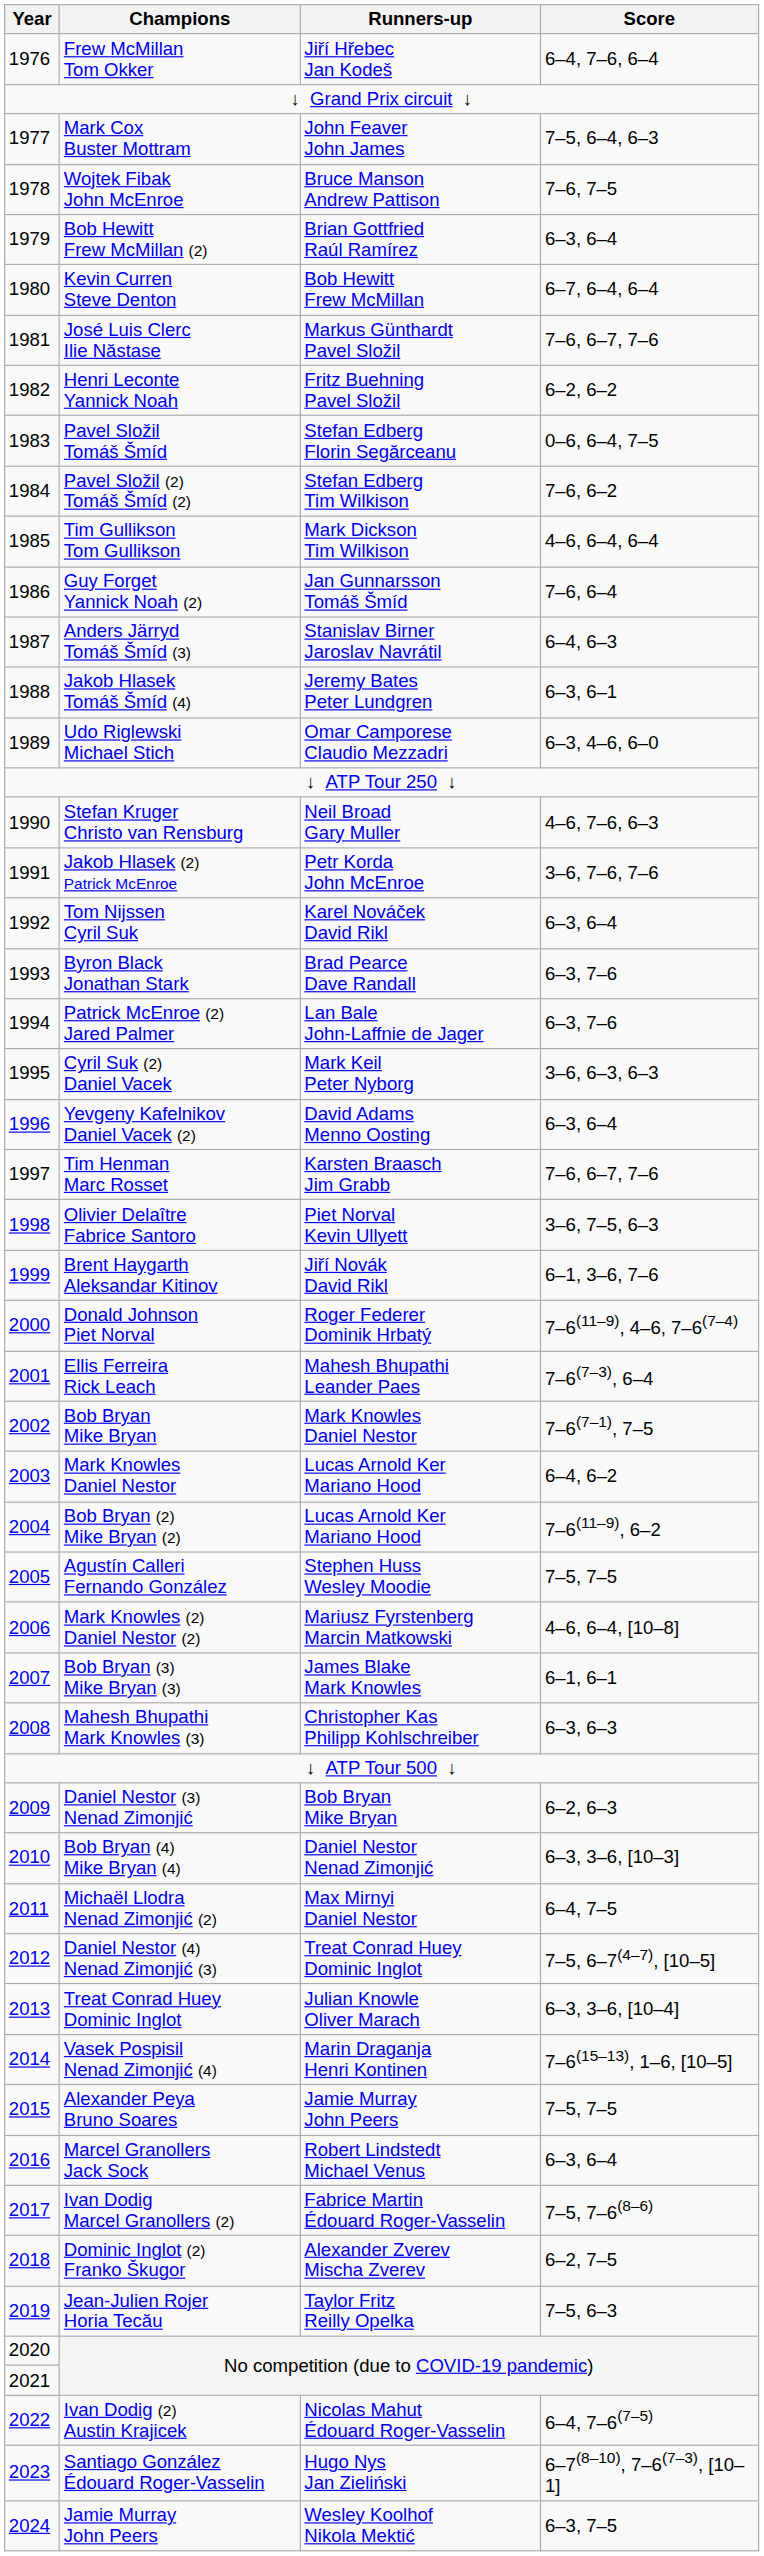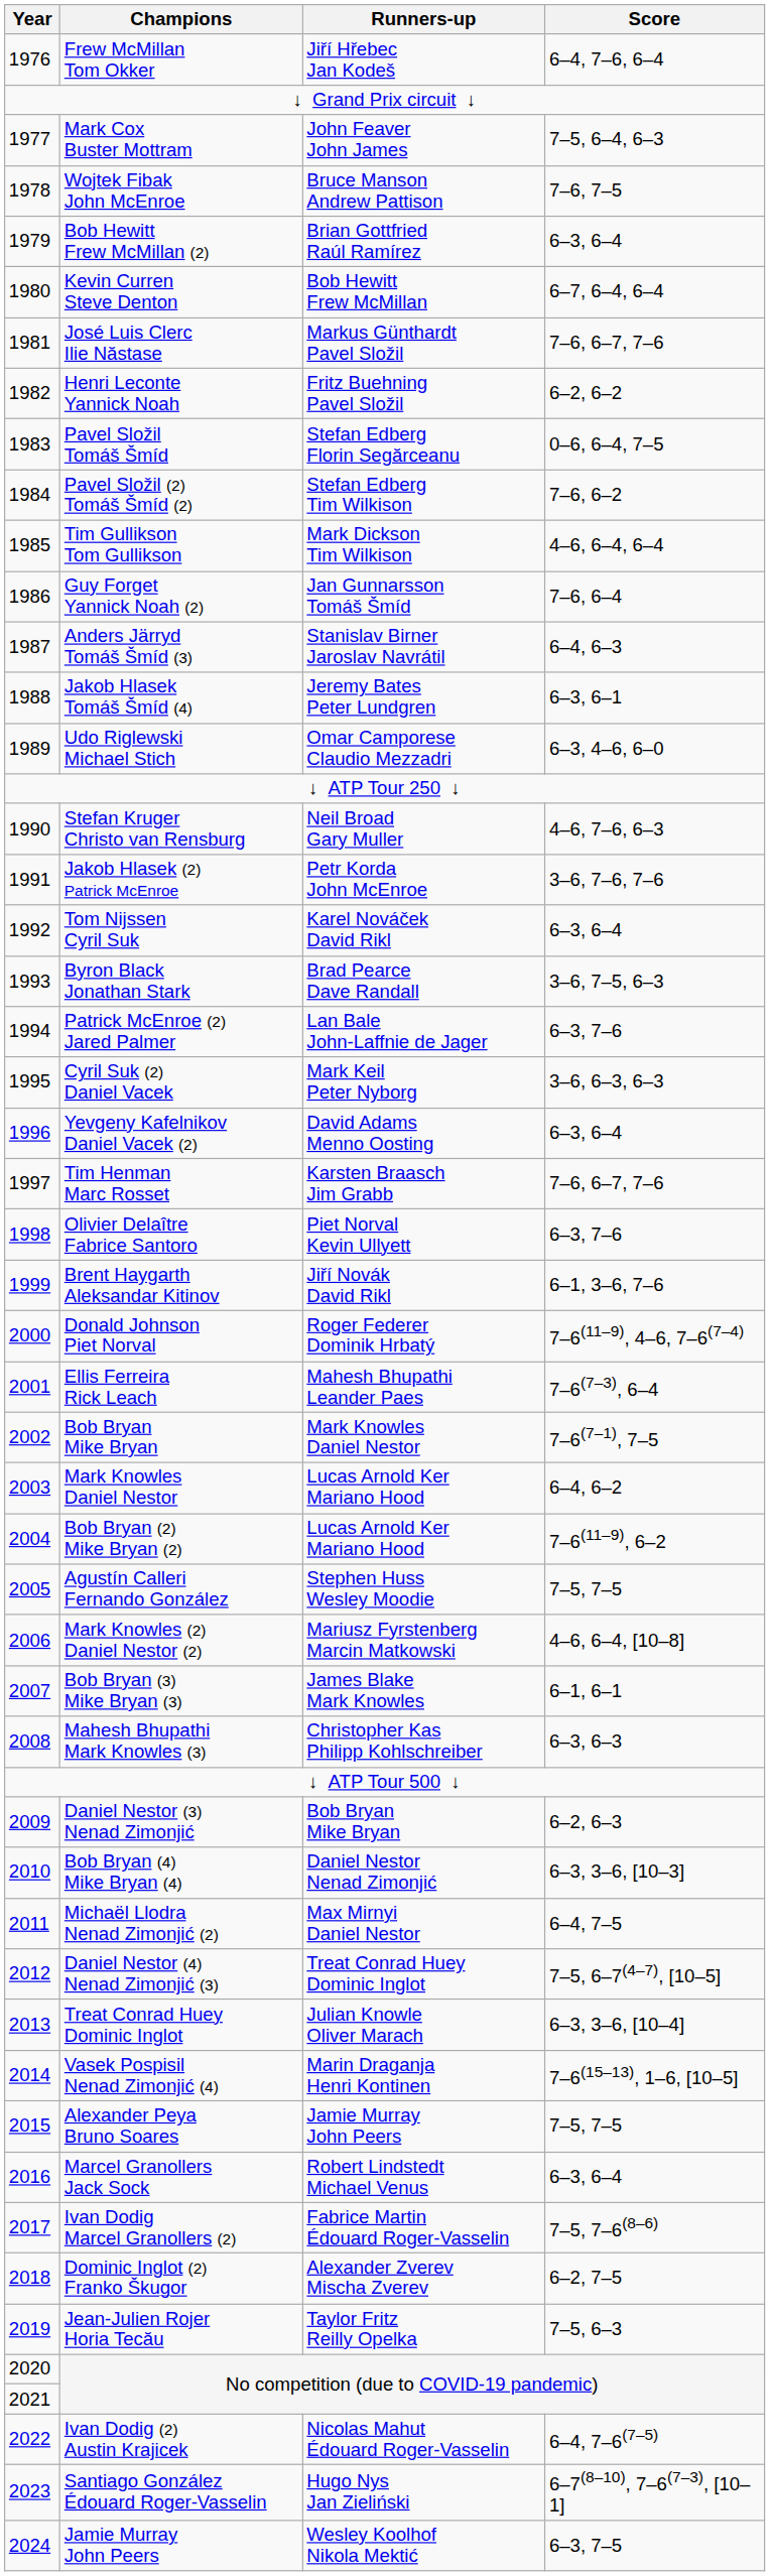 <table class="sortable wikitable">
 <tr>
 <th style="width:40px">Year</th>
 <th style="width:200px">Champions</th>
 <th style="width:200px">Runners-up</th>
 <th style="width:180px" class="unsortable">Score</th>
 </tr>
 <tr>
 <td>1976</td>
 <td> <a href='#'>Frew McMillan</a><br> <a href='#'>Tom Okker</a></td>
 <td> <a href='#'>Jiří Hřebec</a><br> <a href='#'>Jan Kodeš</a></td>
 <td>6–4, 7–6, 6–4</td>
 </tr>
 <tr>
 <td colspan=5 align=center>↓  <a href='#'>Grand Prix circuit</a>  ↓</td>
 </tr>
 <tr>
 <td>1977</td>
 <td> <a href='#'>Mark Cox</a><br> <a href='#'>Buster Mottram</a></td>
 <td> <a href='#'>John Feaver</a><br> <a href='#'>John James</a></td>
 <td>7–5, 6–4, 6–3</td>
 </tr>
 <tr>
 <td>1978</td>
 <td> <a href='#'>Wojtek Fibak</a><br> <a href='#'>John McEnroe</a></td>
 <td> <a href='#'>Bruce Manson</a><br> <a href='#'>Andrew Pattison</a></td>
 <td>7–6, 7–5</td>
 </tr>
 <tr>
 <td>1979</td>
 <td> <a href='#'>Bob Hewitt</a><br> <a href='#'>Frew McMillan</a> <small>(2)</small></td>
 <td> <a href='#'>Brian Gottfried</a><br> <a href='#'>Raúl Ramírez</a></td>
 <td>6–3, 6–4</td>
 </tr>
 <tr>
 <td>1980</td>
 <td> <a href='#'>Kevin Curren</a><br> <a href='#'>Steve Denton</a></td>
 <td> <a href='#'>Bob Hewitt</a><br> <a href='#'>Frew McMillan</a></td>
 <td>6–7, 6–4, 6–4</td>
 </tr>
 <tr>
 <td>1981</td>
 <td> <a href='#'>José Luis Clerc</a><br> <a href='#'>Ilie Năstase</a></td>
 <td> <a href='#'>Markus Günthardt</a><br> <a href='#'>Pavel Složil</a></td>
 <td>7–6, 6–7, 7–6</td>
 </tr>
 <tr>
 <td>1982</td>
 <td> <a href='#'>Henri Leconte</a><br> <a href='#'>Yannick Noah</a></td>
 <td> <a href='#'>Fritz Buehning</a><br> <a href='#'>Pavel Složil</a></td>
 <td>6–2, 6–2</td>
 </tr>
 <tr>
 <td>1983</td>
 <td> <a href='#'>Pavel Složil</a><br> <a href='#'>Tomáš Šmíd</a></td>
 <td> <a href='#'>Stefan Edberg</a><br> <a href='#'>Florin Segărceanu</a></td>
 <td>0–6, 6–4, 7–5</td>
 </tr>
 <tr>
 <td>1984</td>
 <td> <a href='#'>Pavel Složil</a> <small>(2)</small><br> <a href='#'>Tomáš Šmíd</a> <small>(2)</small></td>
 <td> <a href='#'>Stefan Edberg</a><br> <a href='#'>Tim Wilkison</a></td>
 <td>7–6, 6–2</td>
 </tr>
 <tr>
 <td>1985</td>
 <td> <a href='#'>Tim Gullikson</a><br> <a href='#'>Tom Gullikson</a></td>
 <td> <a href='#'>Mark Dickson</a><br> <a href='#'>Tim Wilkison</a></td>
 <td>4–6, 6–4, 6–4</td>
 </tr>
 <tr>
 <td>1986</td>
 <td> <a href='#'>Guy Forget</a><br> <a href='#'>Yannick Noah</a> <small>(2)</small></td>
 <td> <a href='#'>Jan Gunnarsson</a><br> <a href='#'>Tomáš Šmíd</a></td>
 <td>7–6, 6–4</td>
 </tr>
 <tr>
 <td>1987</td>
 <td> <a href='#'>Anders Järryd</a><br> <a href='#'>Tomáš Šmíd</a> <small>(3)</small></td>
 <td> <a href='#'>Stanislav Birner</a><br> <a href='#'>Jaroslav Navrátil</a></td>
 <td>6–4, 6–3</td>
 </tr>
 <tr>
 <td>1988</td>
 <td> <a href='#'>Jakob Hlasek</a><br> <a href='#'>Tomáš Šmíd</a> <small>(4)</small></td>
 <td> <a href='#'>Jeremy Bates</a><br> <a href='#'>Peter Lundgren</a></td>
 <td>6–3, 6–1</td>
 </tr>
 <tr>
 <td>1989</td>
 <td> <a href='#'>Udo Riglewski</a><br> <a href='#'>Michael Stich</a></td>
 <td> <a href='#'>Omar Camporese</a><br> <a href='#'>Claudio Mezzadri</a></td>
 <td>6–3, 4–6, 6–0</td>
 </tr>
 <tr>
 <td colspan=5 align=center>↓  <a href='#'>ATP Tour 250</a>  ↓</td>
 </tr>
 <tr>
 <td>1990</td>
 <td> <a href='#'>Stefan Kruger</a><br> <a href='#'>Christo van Rensburg</a></td>
 <td> <a href='#'>Neil Broad</a><br> <a href='#'>Gary Muller</a></td>
 <td>4–6, 7–6, 6–3</td>
 </tr>
 <tr>
 <td>1991</td>
 <td> <a href='#'>Jakob Hlasek</a> <small>(2)<br> <a href='#'>Patrick McEnroe</a></small></td>
 <td> <a href='#'>Petr Korda</a><br> <a href='#'>John McEnroe</a></td>
 <td>3–6, 7–6, 7–6</td>
 </tr>
 <tr>
 <td>1992</td>
 <td> <a href='#'>Tom Nijssen</a><br> <a href='#'>Cyril Suk</a></td>
 <td> <a href='#'>Karel Nováček</a><br> <a href='#'>David Rikl</a></td>
 <td>6–3, 6–4</td>
 </tr>
 <tr>
 <td>1993</td>
 <td> <a href='#'>Byron Black</a><br> <a href='#'>Jonathan Stark</a></td>
 <td> <a href='#'>Brad Pearce</a><br> <a href='#'>Dave Randall</a></td>
-<td>6–3, 7–6</td>
+<td>3–6, 7–5, 6–3</td>
 </tr>
 <tr>
 <td>1994</td>
 <td> <a href='#'>Patrick McEnroe</a> <small>(2)</small><br> <a href='#'>Jared Palmer</a></td>
 <td> <a href='#'>Lan Bale</a><br> <a href='#'>John-Laffnie de Jager</a></td>
 <td>6–3, 7–6</td>
 </tr>
 <tr>
 <td>1995</td>
 <td> <a href='#'>Cyril Suk</a> <small>(2)</small><br> <a href='#'>Daniel Vacek</a></td>
 <td> <a href='#'>Mark Keil</a><br> <a href='#'>Peter Nyborg</a></td>
 <td>3–6, 6–3, 6–3</td>
 </tr>
 <tr>
 <td><a href='#'>1996</a></td>
 <td> <a href='#'>Yevgeny Kafelnikov</a><br> <a href='#'>Daniel Vacek</a> <small>(2)</small></td>
 <td> <a href='#'>David Adams</a><br> <a href='#'>Menno Oosting</a></td>
 <td>6–3, 6–4</td>
 </tr>
 <tr>
 <td>1997</td>
 <td> <a href='#'>Tim Henman</a><br> <a href='#'>Marc Rosset</a></td>
 <td> <a href='#'>Karsten Braasch</a><br> <a href='#'>Jim Grabb</a></td>
 <td>7–6, 6–7, 7–6</td>
 </tr>
 <tr>
 <td><a href='#'>1998</a></td>
 <td> <a href='#'>Olivier Delaître</a><br> <a href='#'>Fabrice Santoro</a></td>
 <td> <a href='#'>Piet Norval</a><br> <a href='#'>Kevin Ullyett</a></td>
-<td>3–6, 7–5, 6–3</td>
+<td>6–3, 7–6</td>
 </tr>
 <tr>
 <td><a href='#'>1999</a></td>
 <td> <a href='#'>Brent Haygarth</a><br> <a href='#'>Aleksandar Kitinov</a></td>
 <td> <a href='#'>Jiří Novák</a><br> <a href='#'>David Rikl</a></td>
 <td>6–1, 3–6, 7–6</td>
 </tr>
 <tr>
 <td><a href='#'>2000</a></td>
 <td> <a href='#'>Donald Johnson</a><br> <a href='#'>Piet Norval</a></td>
 <td> <a href='#'>Roger Federer</a><br> <a href='#'>Dominik Hrbatý</a></td>
 <td>7–6<sup>(11–9)</sup>, 4–6, 7–6<sup>(7–4)</sup></td>
 </tr>
 <tr>
 <td><a href='#'>2001</a></td>
 <td> <a href='#'>Ellis Ferreira</a><br> <a href='#'>Rick Leach</a></td>
 <td> <a href='#'>Mahesh Bhupathi</a><br> <a href='#'>Leander Paes</a></td>
 <td>7–6<sup>(7–3)</sup>, 6–4</td>
 </tr>
 <tr>
 <td><a href='#'>2002</a></td>
 <td> <a href='#'>Bob Bryan</a> <br> <a href='#'>Mike Bryan</a></td>
 <td> <a href='#'>Mark Knowles</a><br> <a href='#'>Daniel Nestor</a></td>
 <td>7–6<sup>(7–1)</sup>, 7–5</td>
 </tr>
 <tr>
 <td><a href='#'>2003</a></td>
 <td> <a href='#'>Mark Knowles</a><br> <a href='#'>Daniel Nestor</a></td>
 <td> <a href='#'>Lucas Arnold Ker</a><br> <a href='#'>Mariano Hood</a></td>
 <td>6–4, 6–2</td>
 </tr>
 <tr>
 <td><a href='#'>2004</a></td>
 <td> <a href='#'>Bob Bryan</a> <small>(2)</small><br> <a href='#'>Mike Bryan</a> <small>(2)</small></td>
 <td> <a href='#'>Lucas Arnold Ker</a><br> <a href='#'>Mariano Hood</a></td>
 <td>7–6<sup>(11–9)</sup>, 6–2</td>
 </tr>
 <tr>
 <td><a href='#'>2005</a></td>
 <td> <a href='#'>Agustín Calleri</a><br> <a href='#'>Fernando González</a></td>
 <td> <a href='#'>Stephen Huss</a><br> <a href='#'>Wesley Moodie</a></td>
 <td>7–5, 7–5</td>
 </tr>
 <tr>
 <td><a href='#'>2006</a></td>
 <td> <a href='#'>Mark Knowles</a> <small>(2)</small><br> <a href='#'>Daniel Nestor</a> <small>(2)</small></td>
 <td> <a href='#'>Mariusz Fyrstenberg</a><br> <a href='#'>Marcin Matkowski</a></td>
 <td>4–6, 6–4, [10–8]</td>
 </tr>
 <tr>
 <td><a href='#'>2007</a></td>
 <td> <a href='#'>Bob Bryan</a> <small>(3)</small> <br> <a href='#'>Mike Bryan</a> <small>(3)</small></td>
 <td> <a href='#'>James Blake</a><br> <a href='#'>Mark Knowles</a></td>
 <td>6–1, 6–1</td>
 </tr>
 <tr>
 <td><a href='#'>2008</a></td>
 <td> <a href='#'>Mahesh Bhupathi</a><br> <a href='#'>Mark Knowles</a> <small>(3)</small></td>
 <td> <a href='#'>Christopher Kas</a><br> <a href='#'>Philipp Kohlschreiber</a></td>
 <td>6–3, 6–3</td>
 </tr>
 <tr>
 <td colspan=5 align=center>↓  <a href='#'>ATP Tour 500</a>  ↓</td>
 </tr>
 <tr>
 <td><a href='#'>2009</a></td>
 <td> <a href='#'>Daniel Nestor</a> <small>(3)</small><br> <a href='#'>Nenad Zimonjić</a></td>
 <td> <a href='#'>Bob Bryan</a><br> <a href='#'>Mike Bryan</a></td>
 <td>6–2, 6–3</td>
 </tr>
 <tr>
 <td><a href='#'>2010</a></td>
 <td> <a href='#'>Bob Bryan</a> <small>(4)</small><br> <a href='#'>Mike Bryan</a> <small>(4)</small></td>
 <td> <a href='#'>Daniel Nestor</a><br> <a href='#'>Nenad Zimonjić</a></td>
 <td>6–3, 3–6, [10–3]</td>
 </tr>
 <tr>
 <td><a href='#'>2011</a></td>
 <td> <a href='#'>Michaël Llodra</a><br> <a href='#'>Nenad Zimonjić</a> <small>(2)</small></td>
 <td> <a href='#'>Max Mirnyi</a><br> <a href='#'>Daniel Nestor</a></td>
 <td>6–4, 7–5</td>
 </tr>
 <tr>
 <td><a href='#'>2012</a></td>
 <td> <a href='#'>Daniel Nestor</a> <small>(4)</small><br> <a href='#'>Nenad Zimonjić</a> <small>(3)</small></td>
 <td> <a href='#'>Treat Conrad Huey</a><br> <a href='#'>Dominic Inglot</a></td>
 <td>7–5, 6–7<sup>(4–7)</sup>, [10–5]</td>
 </tr>
 <tr>
 <td><a href='#'>2013</a></td>
 <td> <a href='#'>Treat Conrad Huey</a><br> <a href='#'>Dominic Inglot</a></td>
 <td> <a href='#'>Julian Knowle</a><br> <a href='#'>Oliver Marach</a></td>
 <td>6–3, 3–6, [10–4]</td>
 </tr>
 <tr>
 <td><a href='#'>2014</a></td>
 <td> <a href='#'>Vasek Pospisil</a><br> <a href='#'>Nenad Zimonjić</a> <small>(4)</small></td>
 <td> <a href='#'>Marin Draganja</a><br> <a href='#'>Henri Kontinen</a></td>
 <td>7–6<sup>(15–13)</sup>, 1–6, [10–5]</td>
 </tr>
 <tr>
 <td><a href='#'>2015</a></td>
 <td> <a href='#'>Alexander Peya</a><br> <a href='#'>Bruno Soares</a></td>
 <td> <a href='#'>Jamie Murray</a><br> <a href='#'>John Peers</a></td>
 <td>7–5, 7–5</td>
 </tr>
 <tr>
 <td><a href='#'>2016</a></td>
 <td> <a href='#'>Marcel Granollers</a> <br>  <a href='#'>Jack Sock</a></td>
 <td> <a href='#'>Robert Lindstedt</a> <br>  <a href='#'>Michael Venus</a></td>
 <td>6–3, 6–4</td>
 </tr>
 <tr>
 <td><a href='#'>2017</a></td>
 <td> <a href='#'>Ivan Dodig</a> <br>  <a href='#'>Marcel Granollers</a> <small>(2)</small></td>
 <td> <a href='#'>Fabrice Martin</a> <br>  <a href='#'>Édouard Roger-Vasselin</a></td>
 <td>7–5, 7–6<sup>(8–6)</sup></td>
 </tr>
 <tr>
 <td><a href='#'>2018</a></td>
 <td> <a href='#'>Dominic Inglot</a> <small>(2)</small> <br>  <a href='#'>Franko Škugor</a></td>
 <td> <a href='#'>Alexander Zverev</a> <br>  <a href='#'>Mischa Zverev</a></td>
 <td>6–2, 7–5</td>
 </tr>
 <tr>
 <td><a href='#'>2019</a></td>
 <td> <a href='#'>Jean-Julien Rojer</a> <br>  <a href='#'>Horia Tecău</a></td>
 <td> <a href='#'>Taylor Fritz</a> <br>  <a href='#'>Reilly Opelka</a></td>
 <td>7–5, 6–3</td>
 </tr>
 <tr>
 <td>2020</td>
 <td rowspan="2" colspan="3" bgcolor="#f5f5f5" align="center">No competition (due to <a href='#'>COVID-19 pandemic</a>)</td>
 </tr>
 <tr>
 <td>2021</td>
 </tr>
 <tr>
 <td><a href='#'>2022</a></td>
 <td> <a href='#'>Ivan Dodig</a> <small>(2)</small> <br>  <a href='#'>Austin Krajicek</a></td>
 <td> <a href='#'>Nicolas Mahut</a> <br>  <a href='#'>Édouard Roger-Vasselin</a></td>
 <td>6–4, 7–6<sup>(7–5)</sup></td>
 </tr>
 <tr>
 <td><a href='#'>2023</a></td>
 <td> <a href='#'>Santiago González</a> <br>  <a href='#'>Édouard Roger-Vasselin</a></td>
 <td> <a href='#'>Hugo Nys</a> <br>  <a href='#'>Jan Zieliński</a></td>
 <td>6–7<sup>(8–10)</sup>, 7–6<sup>(7–3)</sup>, [10–1]</td>
 </tr>
 <tr>
 <td><a href='#'>2024</a></td>
 <td> <a href='#'>Jamie Murray</a> <br>  <a href='#'>John Peers</a></td>
 <td> <a href='#'>Wesley Koolhof</a> <br>  <a href='#'>Nikola Mektić</a></td>
 <td>6–3, 7–5</td>
 </tr>
 </table>
